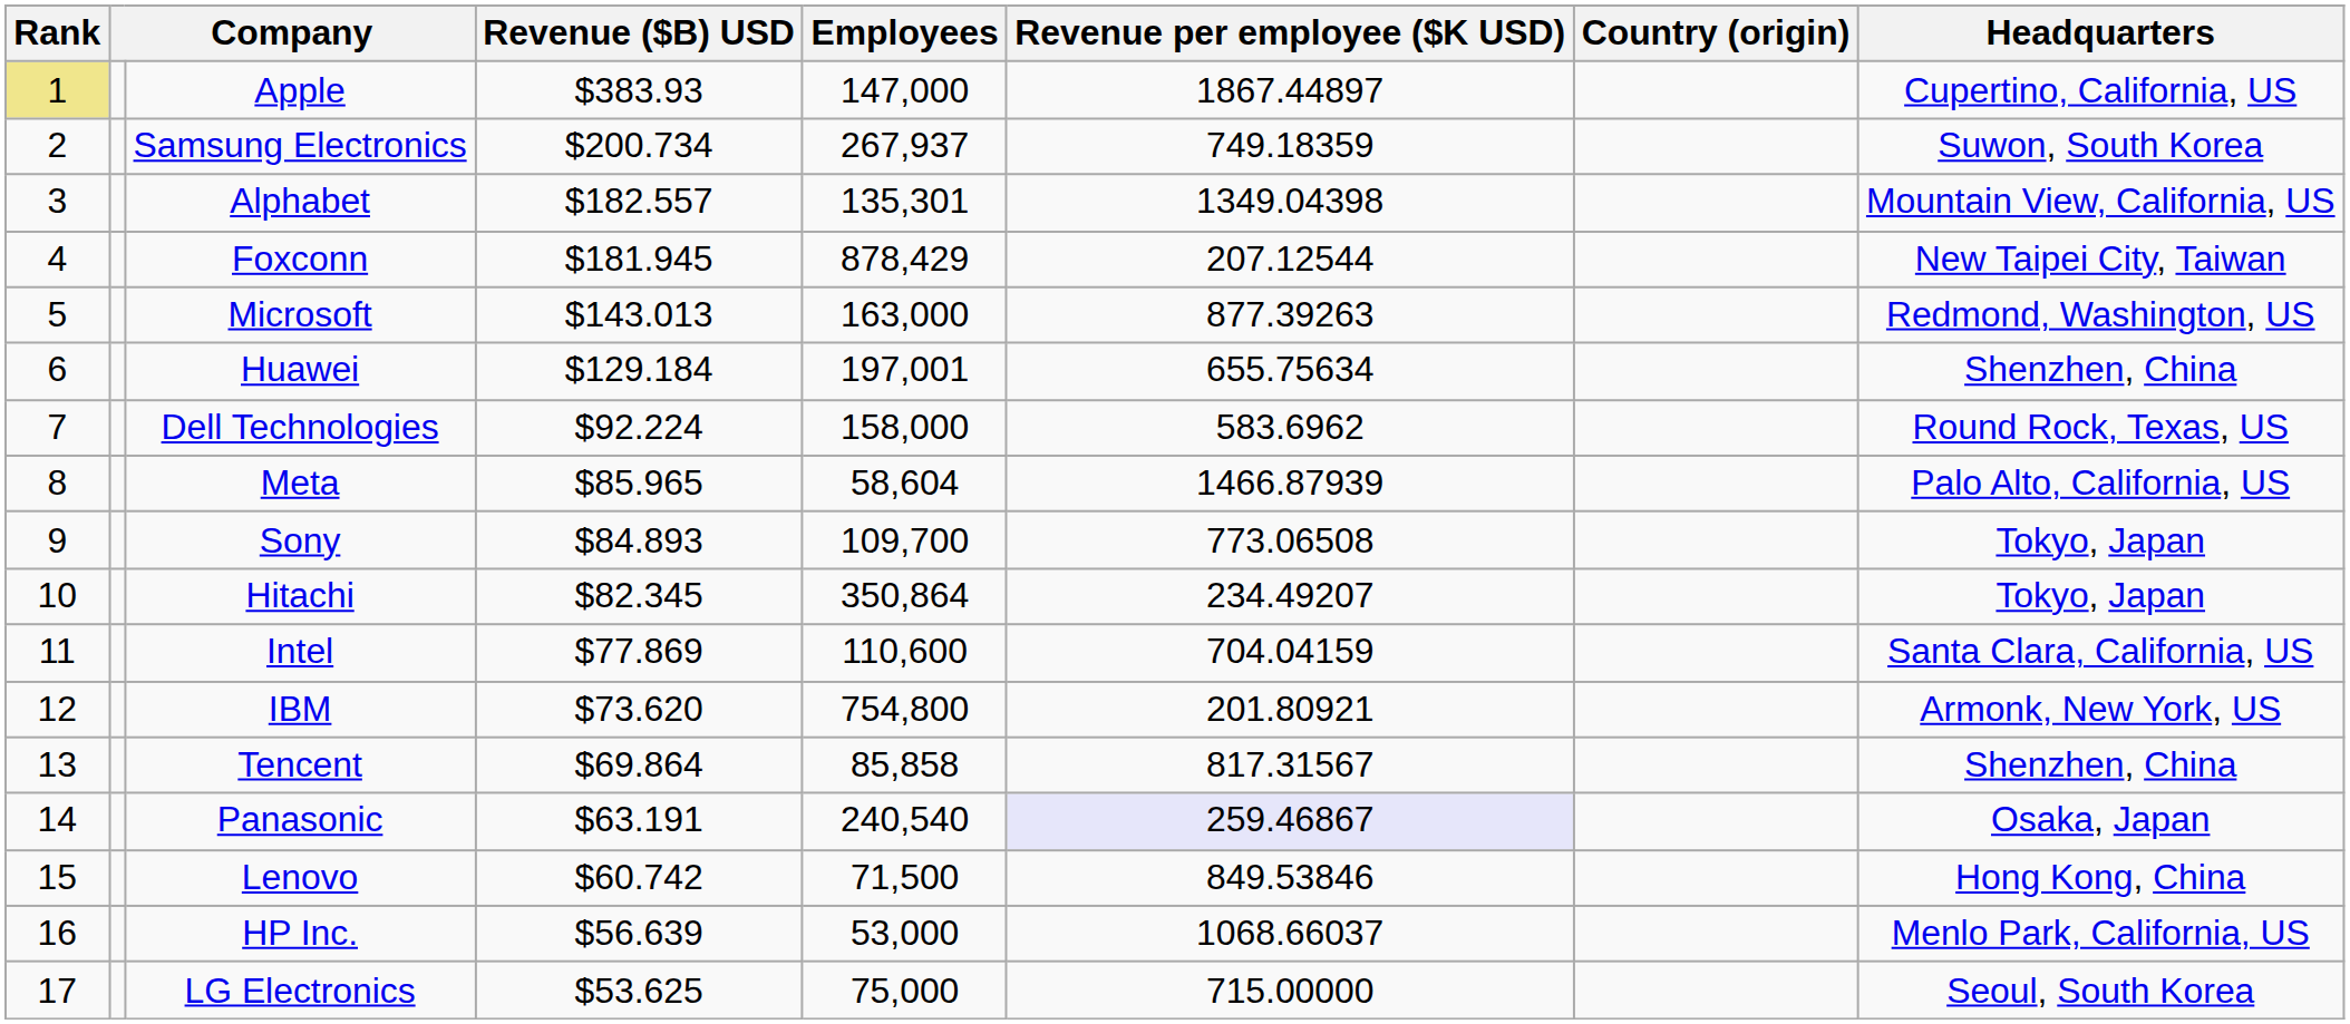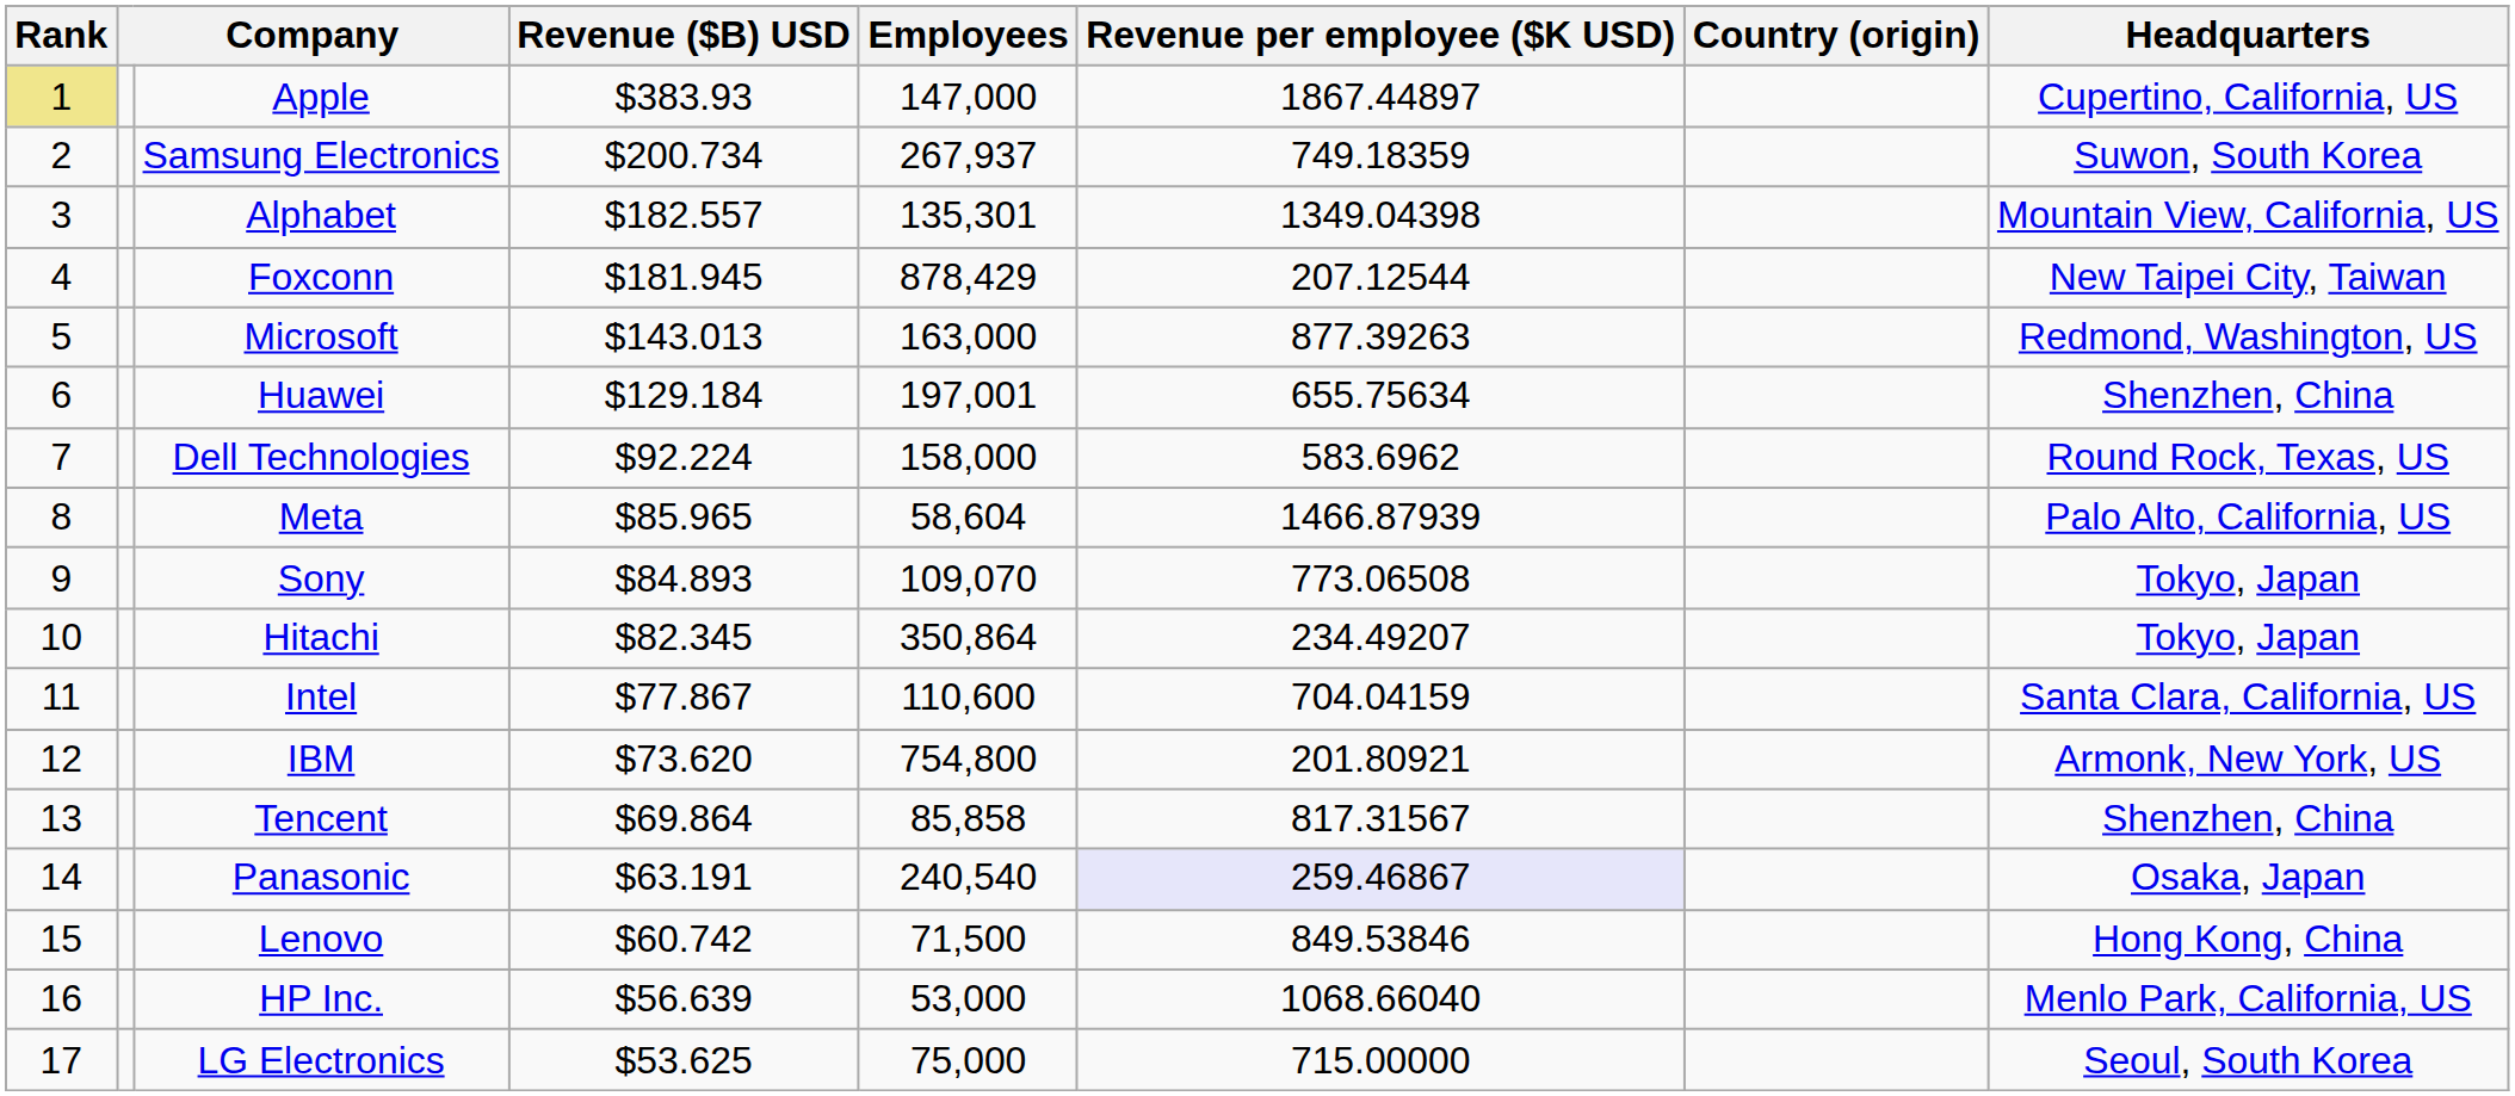 <table class="wikitable sortable plainrowheads" style="text-align:center;">
 <tr>
 <th>Rank</th>
 <th colspan="2">Company</th>
 <th>Revenue ($B) USD</th>
 <th>Employees</th>
 <th>Revenue per employee ($K USD)</th>
 <th>Country (origin)</th>
 <th>Headquarters</th>
 </tr>
 <tr>
 <td style="background: khaki;">1</td>
 <td></td>
 <td><a href='#'>Apple</a></td>
 <td>$383.93</td>
 <td>147,000</td>
 <td>1867.44897</td>
 <td></td>
 <td><a href='#'>Cupertino, California</a>, <a href='#'>US</a></td>
 </tr>
 <tr>
 <td>2</td>
 <td></td>
 <td><a href='#'>Samsung Electronics</a></td>
 <td>$200.734</td>
 <td>267,937</td>
 <td>749.18359</td>
 <td></td>
 <td><a href='#'>Suwon</a>, <a href='#'>South Korea</a></td>
 </tr>
 <tr>
 <td>3</td>
 <td></td>
 <td><a href='#'>Alphabet</a></td>
 <td>$182.557</td>
 <td>135,301</td>
 <td>1349.04398</td>
 <td></td>
 <td><a href='#'>Mountain View, California</a>, <a href='#'>US</a></td>
 </tr>
 <tr>
 <td>4</td>
 <td></td>
 <td><a href='#'>Foxconn</a></td>
 <td>$181.945</td>
 <td>878,429</td>
 <td>207.12544</td>
 <td></td>
 <td><a href='#'>New Taipei City</a>, <a href='#'>Taiwan</a></td>
 </tr>
 <tr>
 <td>5</td>
 <td></td>
 <td><a href='#'>Microsoft</a></td>
 <td>$143.013</td>
 <td>163,000</td>
 <td>877.39263</td>
 <td></td>
 <td><a href='#'>Redmond, Washington</a>, <a href='#'>US</a></td>
 </tr>
 <tr>
 <td>6</td>
 <td></td>
 <td><a href='#'>Huawei</a></td>
 <td>$129.184</td>
 <td>197,001</td>
 <td>655.75634</td>
 <td></td>
 <td><a href='#'>Shenzhen</a>, <a href='#'>China</a></td>
 </tr>
 <tr>
 <td>7</td>
 <td></td>
 <td><a href='#'>Dell Technologies</a></td>
 <td>$92.224</td>
 <td>158,000</td>
 <td>583.6962</td>
 <td></td>
 <td><a href='#'>Round Rock, Texas</a>, <a href='#'>US</a></td>
 </tr>
 <tr>
 <td>8</td>
 <td></td>
 <td><a href='#'>Meta</a></td>
 <td>$85.965</td>
 <td>58,604</td>
 <td>1466.87939</td>
 <td></td>
 <td><a href='#'>Palo Alto, California</a>, <a href='#'>US</a></td>
 </tr>
 <tr>
 <td>9</td>
 <td></td>
 <td><a href='#'>Sony</a></td>
 <td>$84.893</td>
-<td>109,700</td>
+<td>109,070</td>
 <td>773.06508</td>
 <td></td>
 <td><a href='#'>Tokyo</a>, <a href='#'>Japan</a></td>
 </tr>
 <tr>
 <td>10</td>
 <td></td>
 <td><a href='#'>Hitachi</a></td>
 <td>$82.345</td>
 <td>350,864</td>
 <td>234.49207</td>
 <td></td>
 <td><a href='#'>Tokyo</a>, <a href='#'>Japan</a></td>
 </tr>
 <tr>
 <td>11</td>
 <td></td>
 <td><a href='#'>Intel</a></td>
-<td>$77.869</td>
+<td>$77.867</td>
 <td>110,600</td>
 <td>704.04159</td>
 <td></td>
 <td><a href='#'>Santa Clara, California</a>, <a href='#'>US</a></td>
 </tr>
 <tr>
 <td>12</td>
 <td></td>
 <td><a href='#'>IBM</a></td>
 <td>$73.620</td>
 <td>754,800</td>
 <td>201.80921</td>
 <td></td>
 <td><a href='#'>Armonk, New York</a>, <a href='#'>US</a></td>
 </tr>
 <tr>
 <td>13</td>
 <td></td>
 <td><a href='#'>Tencent</a></td>
 <td>$69.864</td>
 <td>85,858</td>
 <td>817.31567</td>
 <td></td>
 <td><a href='#'>Shenzhen</a>, <a href='#'>China</a></td>
 </tr>
 <tr>
 <td>14</td>
 <td></td>
 <td><a href='#'>Panasonic</a></td>
 <td>$63.191</td>
 <td>240,540</td>
 <td style="background: lavender;">259.46867</td>
 <td></td>
 <td><a href='#'>Osaka</a>, <a href='#'>Japan</a></td>
 </tr>
 <tr>
 <td>15</td>
 <td></td>
 <td><a href='#'>Lenovo</a></td>
 <td>$60.742</td>
 <td>71,500</td>
 <td>849.53846</td>
 <td></td>
 <td><a href='#'>Hong Kong</a>, <a href='#'>China</a></td>
 </tr>
 <tr>
 <td>16</td>
 <td></td>
 <td><a href='#'>HP Inc.</a></td>
 <td>$56.639</td>
 <td>53,000</td>
-<td>1068.66037</td>
+<td>1068.66040</td>
 <td></td>
 <td><a href='#'>Menlo Park, California, US</a></td>
 </tr>
 <tr>
 <td>17</td>
 <td></td>
 <td><a href='#'>LG Electronics</a></td>
 <td>$53.625</td>
 <td>75,000</td>
 <td>715.00000</td>
 <td></td>
 <td><a href='#'>Seoul</a>, <a href='#'>South Korea</a></td>
 </tr>
 </table>
